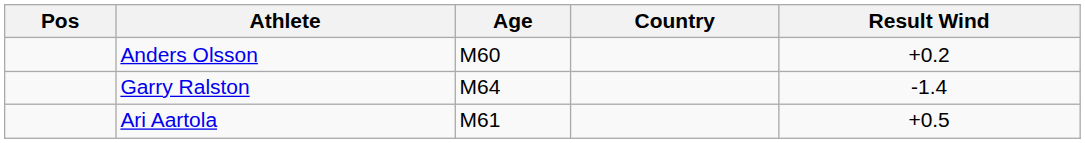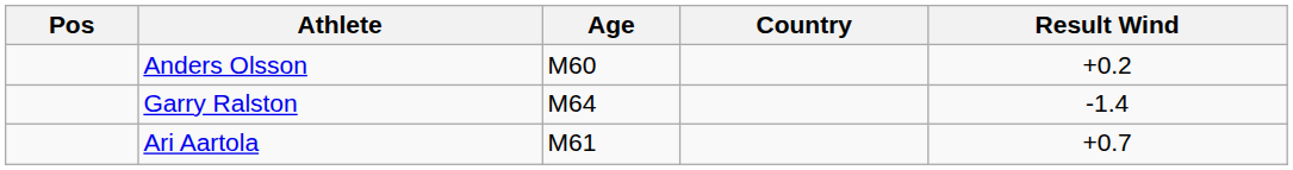 <table class="wikitable"  style="text-align:center; width:65%;">
 <tr>
 <th>Pos</th>
 <th>Athlete</th>
 <th>Age</th>
 <th>Country</th>
 <th>Result Wind</th>
 </tr>
 <tr>
 <td align=center></td>
 <td align=left><a href='#'>Anders Olsson</a></td>
 <td align=left>M60</td>
 <td align=left></td>
 <td> +0.2</td>
 </tr>
 <tr>
 <td align=center></td>
 <td align=left><a href='#'>Garry Ralston</a></td>
 <td align=left>M64</td>
 <td align=left></td>
 <td> -1.4</td>
 </tr>
 <tr>
 <td align=center></td>
 <td align=left><a href='#'>Ari Aartola</a></td>
 <td align=left>M61</td>
 <td align=left></td>
-<td> +0.5</td>
+<td> +0.7</td>
 </tr>
 </table>
